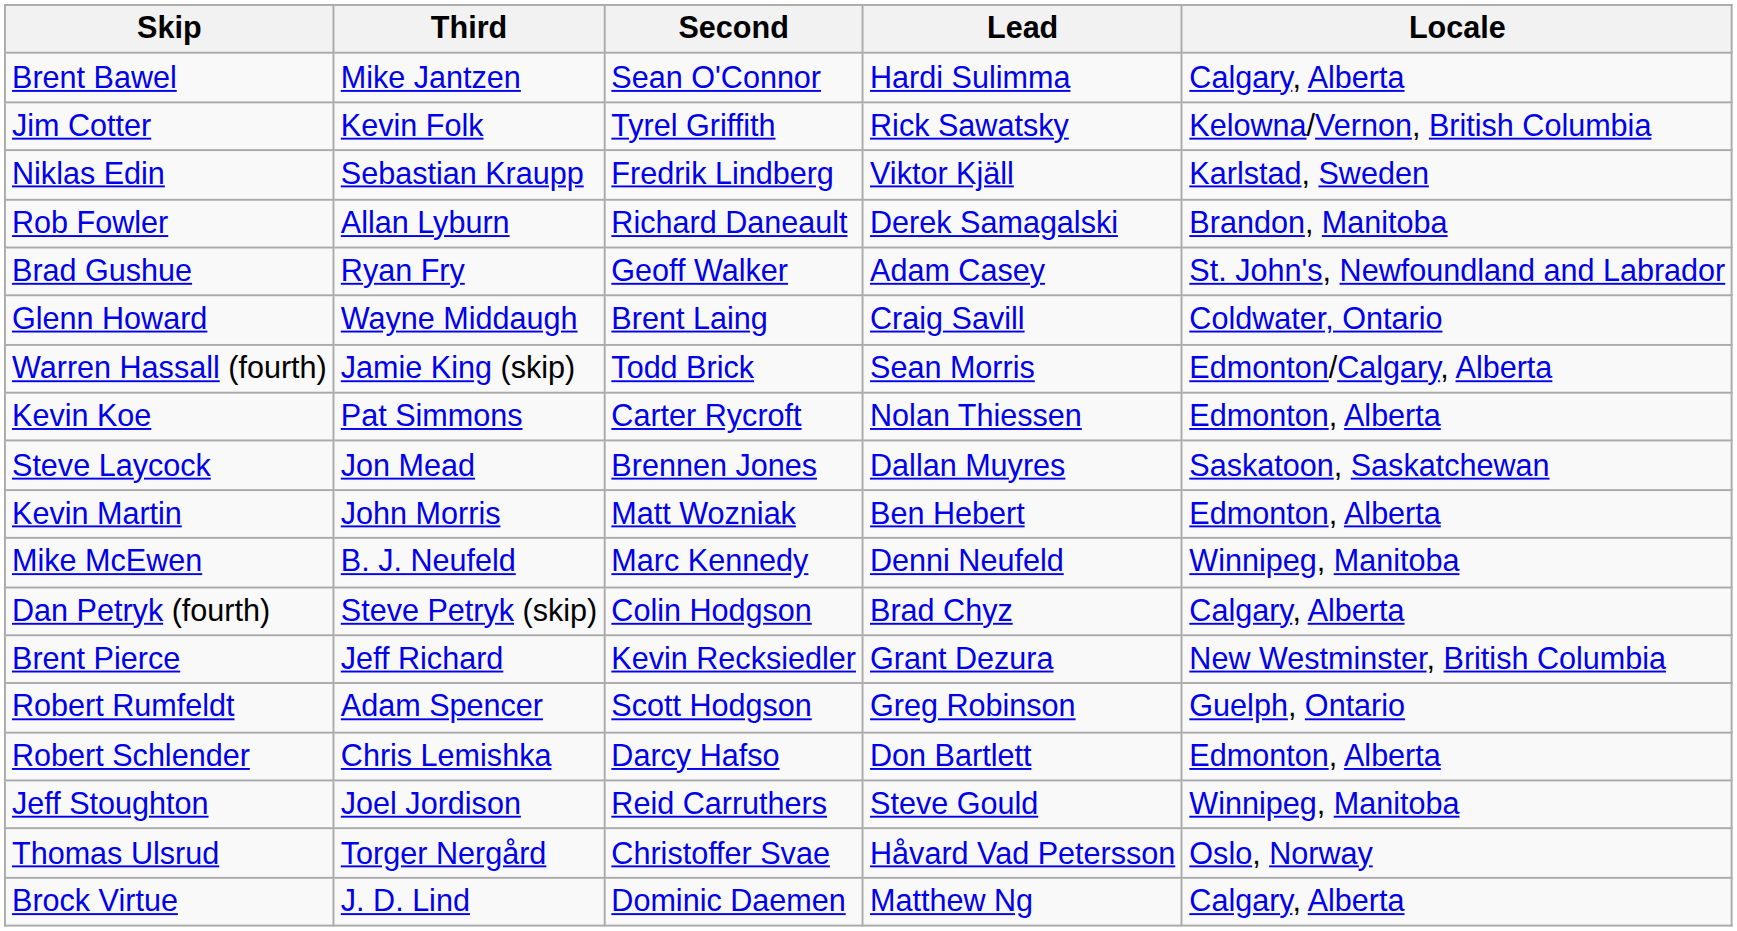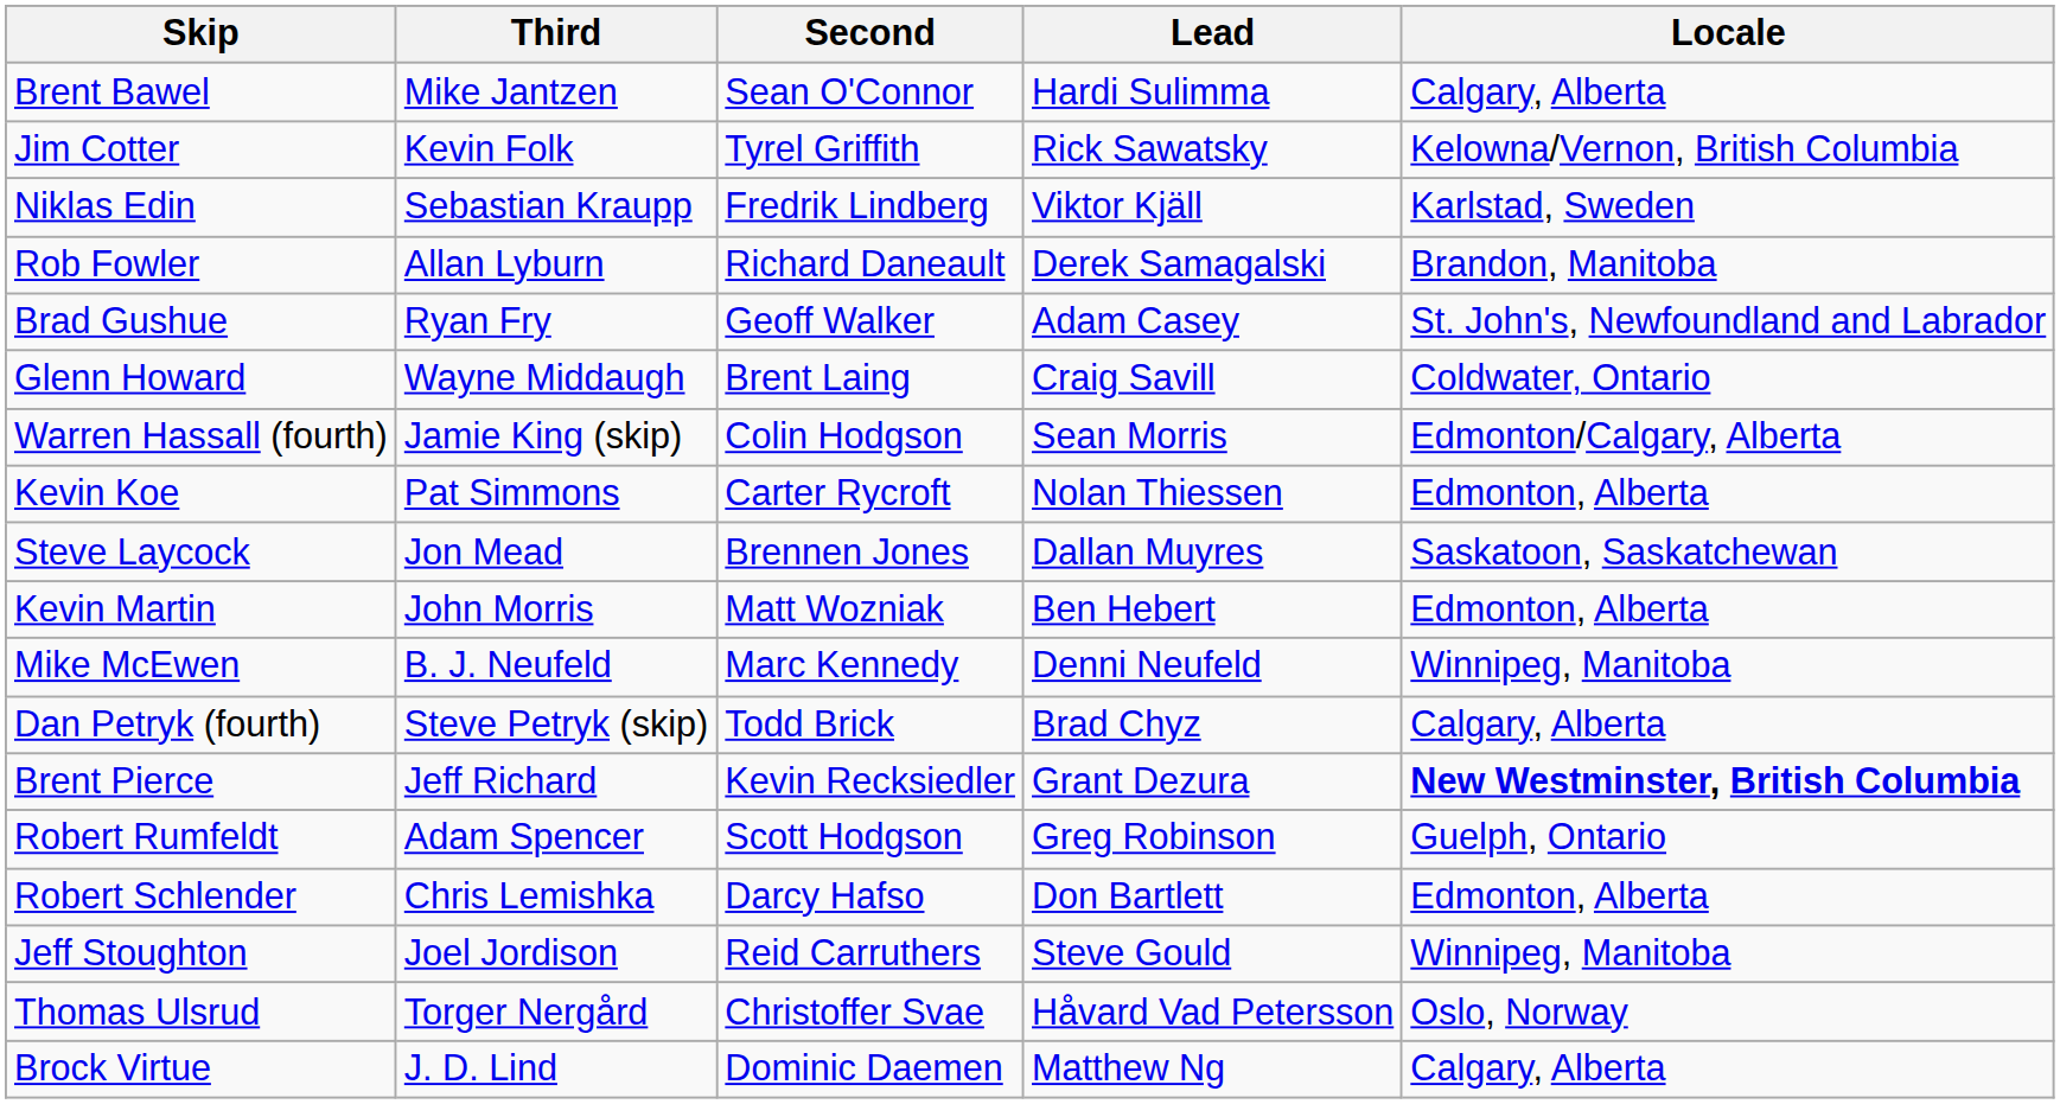 <table class=wikitable>
 <tr>
 <th>Skip</th>
 <th>Third</th>
 <th>Second</th>
 <th>Lead</th>
 <th>Locale</th>
 </tr>
 <tr>
 <td><a href='#'>Brent Bawel</a></td>
 <td><a href='#'>Mike Jantzen</a></td>
 <td><a href='#'>Sean O'Connor</a></td>
 <td><a href='#'>Hardi Sulimma</a></td>
 <td> <a href='#'>Calgary</a>, <a href='#'>Alberta</a></td>
 </tr>
 <tr>
 <td><a href='#'>Jim Cotter</a></td>
 <td><a href='#'>Kevin Folk</a></td>
 <td><a href='#'>Tyrel Griffith</a></td>
 <td><a href='#'>Rick Sawatsky</a></td>
 <td> <a href='#'>Kelowna</a>/<a href='#'>Vernon</a>, <a href='#'>British Columbia</a></td>
 </tr>
 <tr>
 <td><a href='#'>Niklas Edin</a></td>
 <td><a href='#'>Sebastian Kraupp</a></td>
 <td><a href='#'>Fredrik Lindberg</a></td>
 <td><a href='#'>Viktor Kjäll</a></td>
 <td> <a href='#'>Karlstad</a>, <a href='#'>Sweden</a></td>
 </tr>
 <tr>
 <td><a href='#'>Rob Fowler</a></td>
 <td><a href='#'>Allan Lyburn</a></td>
 <td><a href='#'>Richard Daneault</a></td>
 <td><a href='#'>Derek Samagalski</a></td>
 <td> <a href='#'>Brandon</a>, <a href='#'>Manitoba</a></td>
 </tr>
 <tr>
 <td><a href='#'>Brad Gushue</a></td>
 <td><a href='#'>Ryan Fry</a></td>
 <td><a href='#'>Geoff Walker</a></td>
 <td><a href='#'>Adam Casey</a></td>
 <td> <a href='#'>St. John's</a>, <a href='#'>Newfoundland and Labrador</a></td>
 </tr>
 <tr>
 <td><a href='#'>Glenn Howard</a></td>
 <td><a href='#'>Wayne Middaugh</a></td>
 <td><a href='#'>Brent Laing</a></td>
 <td><a href='#'>Craig Savill</a></td>
 <td> <a href='#'>Coldwater, Ontario</a></td>
 </tr>
 <tr>
 <td><a href='#'>Warren Hassall</a> (fourth)</td>
 <td><a href='#'>Jamie King</a> (skip)</td>
-<td><a href='#'>Todd Brick</a></td>
+<td><a href='#'>Colin Hodgson</a></td>
 <td><a href='#'>Sean Morris</a></td>
 <td> <a href='#'>Edmonton</a>/<a href='#'>Calgary</a>, <a href='#'>Alberta</a></td>
 </tr>
 <tr>
 <td><a href='#'>Kevin Koe</a></td>
 <td><a href='#'>Pat Simmons</a></td>
 <td><a href='#'>Carter Rycroft</a></td>
 <td><a href='#'>Nolan Thiessen</a></td>
 <td> <a href='#'>Edmonton</a>, <a href='#'>Alberta</a></td>
 </tr>
 <tr>
 <td><a href='#'>Steve Laycock</a></td>
 <td><a href='#'>Jon Mead</a></td>
 <td><a href='#'>Brennen Jones</a></td>
 <td><a href='#'>Dallan Muyres</a></td>
 <td> <a href='#'>Saskatoon</a>, <a href='#'>Saskatchewan</a></td>
 </tr>
 <tr>
 <td><a href='#'>Kevin Martin</a></td>
 <td><a href='#'>John Morris</a></td>
 <td><a href='#'>Matt Wozniak</a></td>
 <td><a href='#'>Ben Hebert</a></td>
 <td> <a href='#'>Edmonton</a>, <a href='#'>Alberta</a></td>
 </tr>
 <tr>
 <td><a href='#'>Mike McEwen</a></td>
 <td><a href='#'>B. J. Neufeld</a></td>
 <td><a href='#'>Marc Kennedy</a></td>
 <td><a href='#'>Denni Neufeld</a></td>
 <td> <a href='#'>Winnipeg</a>, <a href='#'>Manitoba</a></td>
 </tr>
 <tr>
 <td><a href='#'>Dan Petryk</a> (fourth)</td>
 <td><a href='#'>Steve Petryk</a> (skip)</td>
-<td><a href='#'>Colin Hodgson</a></td>
+<td><a href='#'>Todd Brick</a></td>
 <td><a href='#'>Brad Chyz</a></td>
 <td> <a href='#'>Calgary</a>, <a href='#'>Alberta</a></td>
 </tr>
 <tr>
 <td><a href='#'>Brent Pierce</a></td>
 <td><a href='#'>Jeff Richard</a></td>
 <td><a href='#'>Kevin Recksiedler</a></td>
 <td><a href='#'>Grant Dezura</a></td>
-<td> <a href='#'>New Westminster</a>, <a href='#'>British Columbia</a></td>
+<td><strong> <a href='#'>New Westminster</a>, <a href='#'>British Columbia</a></strong></td>
 </tr>
 <tr>
 <td><a href='#'>Robert Rumfeldt</a></td>
 <td><a href='#'>Adam Spencer</a></td>
 <td><a href='#'>Scott Hodgson</a></td>
 <td><a href='#'>Greg Robinson</a></td>
 <td> <a href='#'>Guelph</a>, <a href='#'>Ontario</a></td>
 </tr>
 <tr>
 <td><a href='#'>Robert Schlender</a></td>
 <td><a href='#'>Chris Lemishka</a></td>
 <td><a href='#'>Darcy Hafso</a></td>
 <td><a href='#'>Don Bartlett</a></td>
 <td> <a href='#'>Edmonton</a>, <a href='#'>Alberta</a></td>
 </tr>
 <tr>
 <td><a href='#'>Jeff Stoughton</a></td>
 <td><a href='#'>Joel Jordison</a></td>
 <td><a href='#'>Reid Carruthers</a></td>
 <td><a href='#'>Steve Gould</a></td>
 <td> <a href='#'>Winnipeg</a>, <a href='#'>Manitoba</a></td>
 </tr>
 <tr>
 <td><a href='#'>Thomas Ulsrud</a></td>
 <td><a href='#'>Torger Nergård</a></td>
 <td><a href='#'>Christoffer Svae</a></td>
 <td><a href='#'>Håvard Vad Petersson</a></td>
 <td> <a href='#'>Oslo</a>, <a href='#'>Norway</a></td>
 </tr>
 <tr>
 <td><a href='#'>Brock Virtue</a></td>
 <td><a href='#'>J. D. Lind</a></td>
 <td><a href='#'>Dominic Daemen</a></td>
 <td><a href='#'>Matthew Ng</a></td>
 <td> <a href='#'>Calgary</a>, <a href='#'>Alberta</a></td>
 </tr>
 </table>
